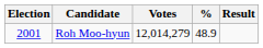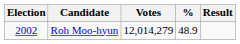 <table class="wikitable" style="text-align:center">
 <tr>
 <th>Election</th>
 <th>Candidate</th>
 <th>Votes</th>
 <th>%</th>
 <th>Result</th>
 </tr>
 <tr>
-<td><a href='#'>2001</a></td>
+<td><a href='#'>2002</a></td>
 <td><a href='#'>Roh Moo-hyun</a></td>
 <td>12,014,279</td>
 <td>48.9</td>
 <td></td>
 </tr>
 </table>
